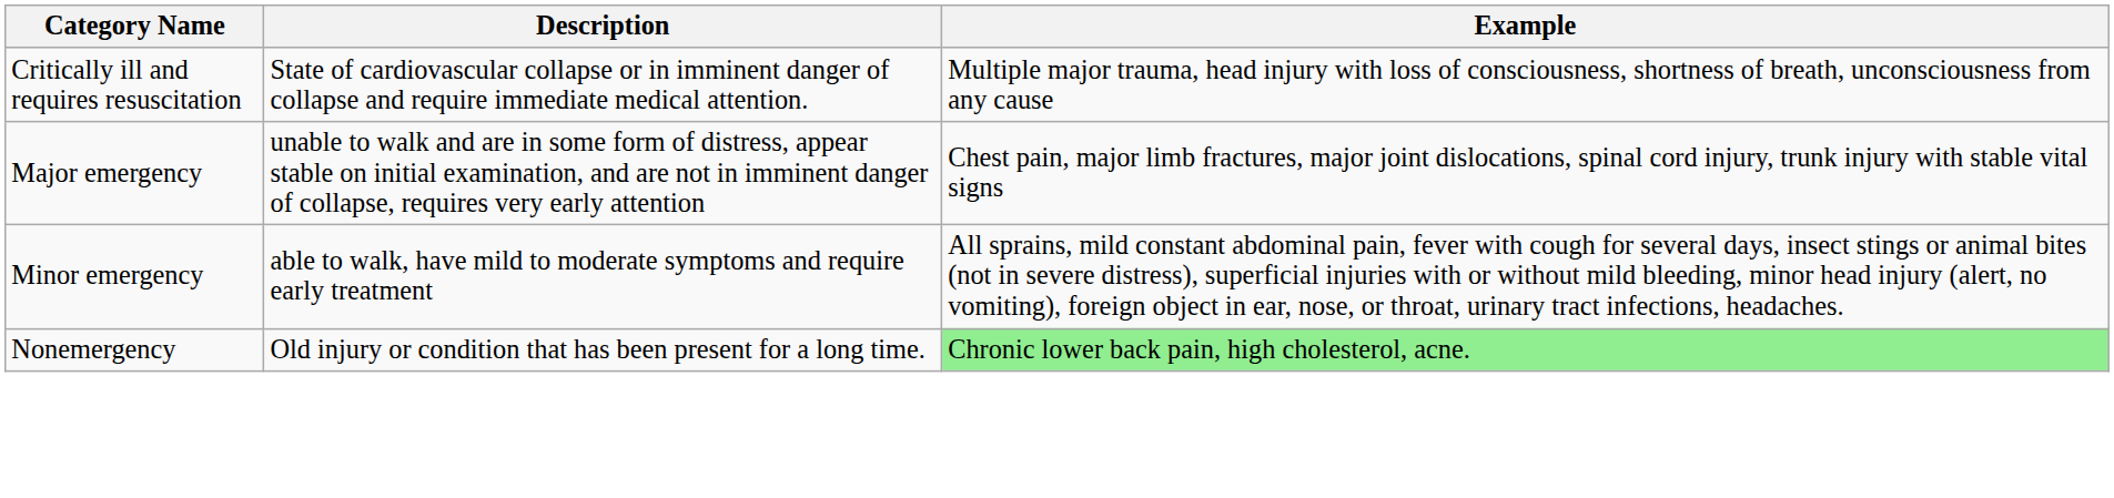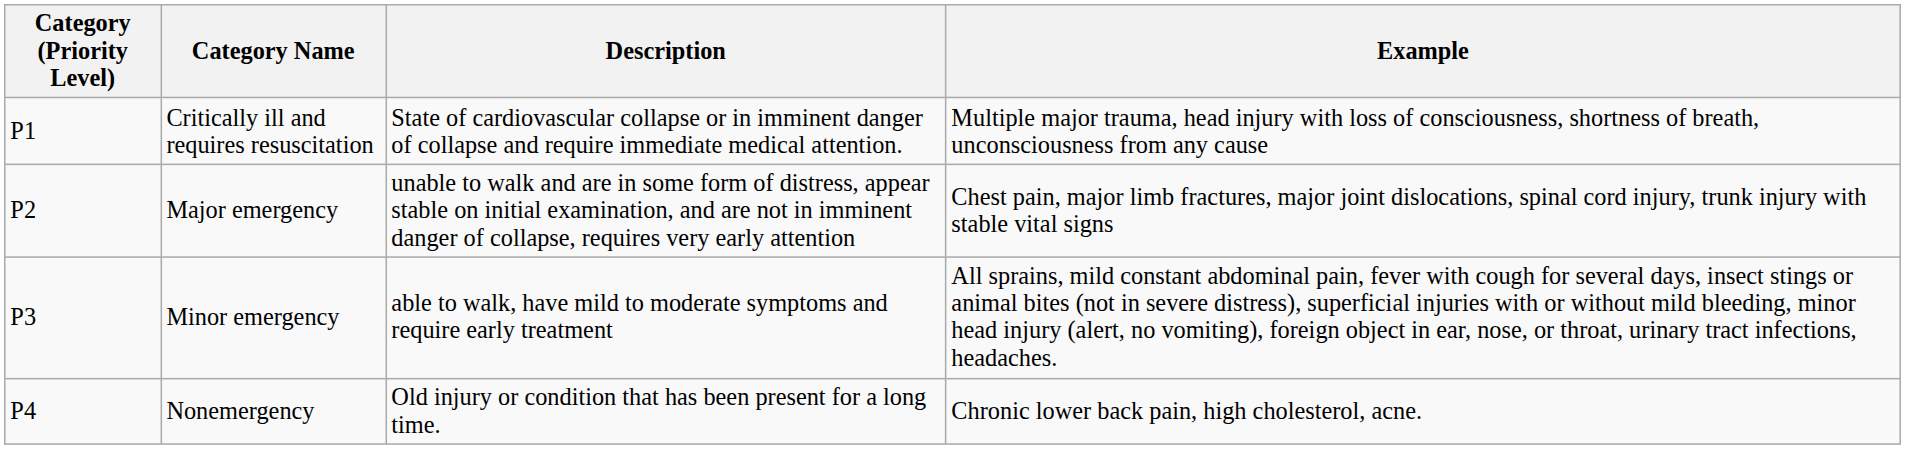 <table class="wikitable sortable">
 <tr>
+<th>Category (Priority Level)</th>
 <th>Category Name</th>
 <th>Description</th>
 <th>Example</th>
 </tr>
 <tr>
+<td>P1</td>
 <td>Critically ill and requires resuscitation</td>
 <td>State of cardiovascular collapse or in imminent danger of collapse and require immediate medical attention.</td>
 <td>Multiple major trauma, head injury with loss of consciousness, shortness of breath, unconsciousness from any cause</td>
 </tr>
 <tr>
+<td>P2</td>
 <td>Major emergency</td>
 <td>unable to walk and are in some form of distress, appear stable on initial examination, and are not in imminent danger of collapse, requires very early attention</td>
 <td>Chest pain, major limb fractures, major joint dislocations, spinal cord injury, trunk injury with stable vital signs</td>
 </tr>
 <tr>
+<td>P3</td>
 <td>Minor emergency</td>
 <td>able to walk, have mild to moderate symptoms and require early treatment</td>
 <td>All sprains, mild constant abdominal pain, fever with cough for several days, insect stings or animal bites (not in severe distress), superficial injuries with or without mild bleeding, minor head injury (alert, no vomiting), foreign object in ear, nose, or throat, urinary tract infections, headaches.</td>
 </tr>
 <tr>
+<td>P4</td>
 <td>Nonemergency</td>
 <td>Old injury or condition that has been present for a long time.</td>
-<td style="background: lightgreen;">Chronic lower back pain, high cholesterol, acne.</td>
+<td>Chronic lower back pain, high cholesterol, acne.</td>
 </tr>
 </table>
